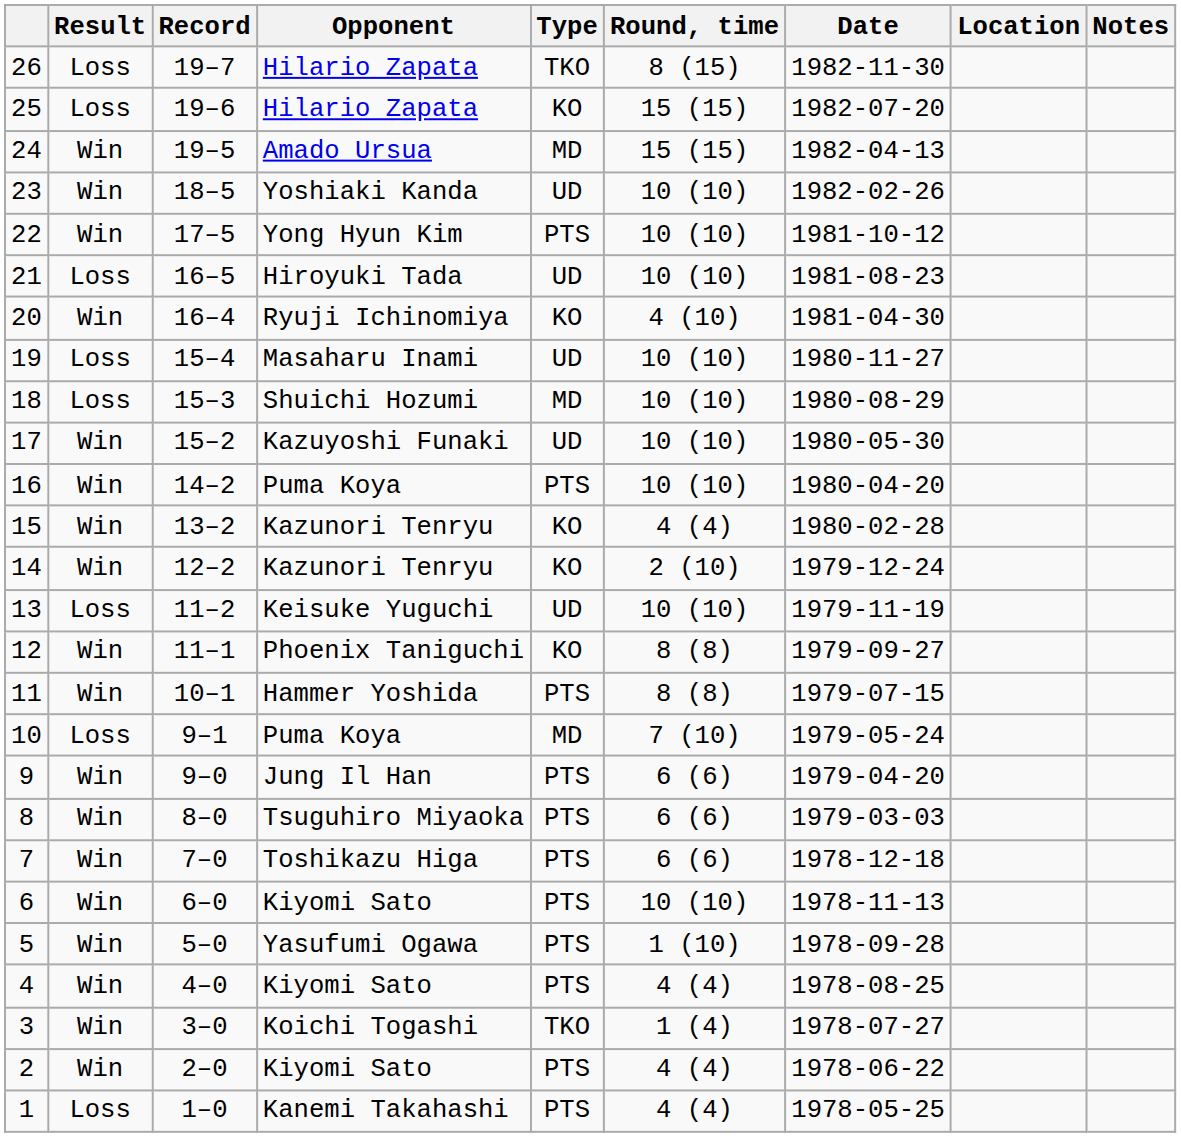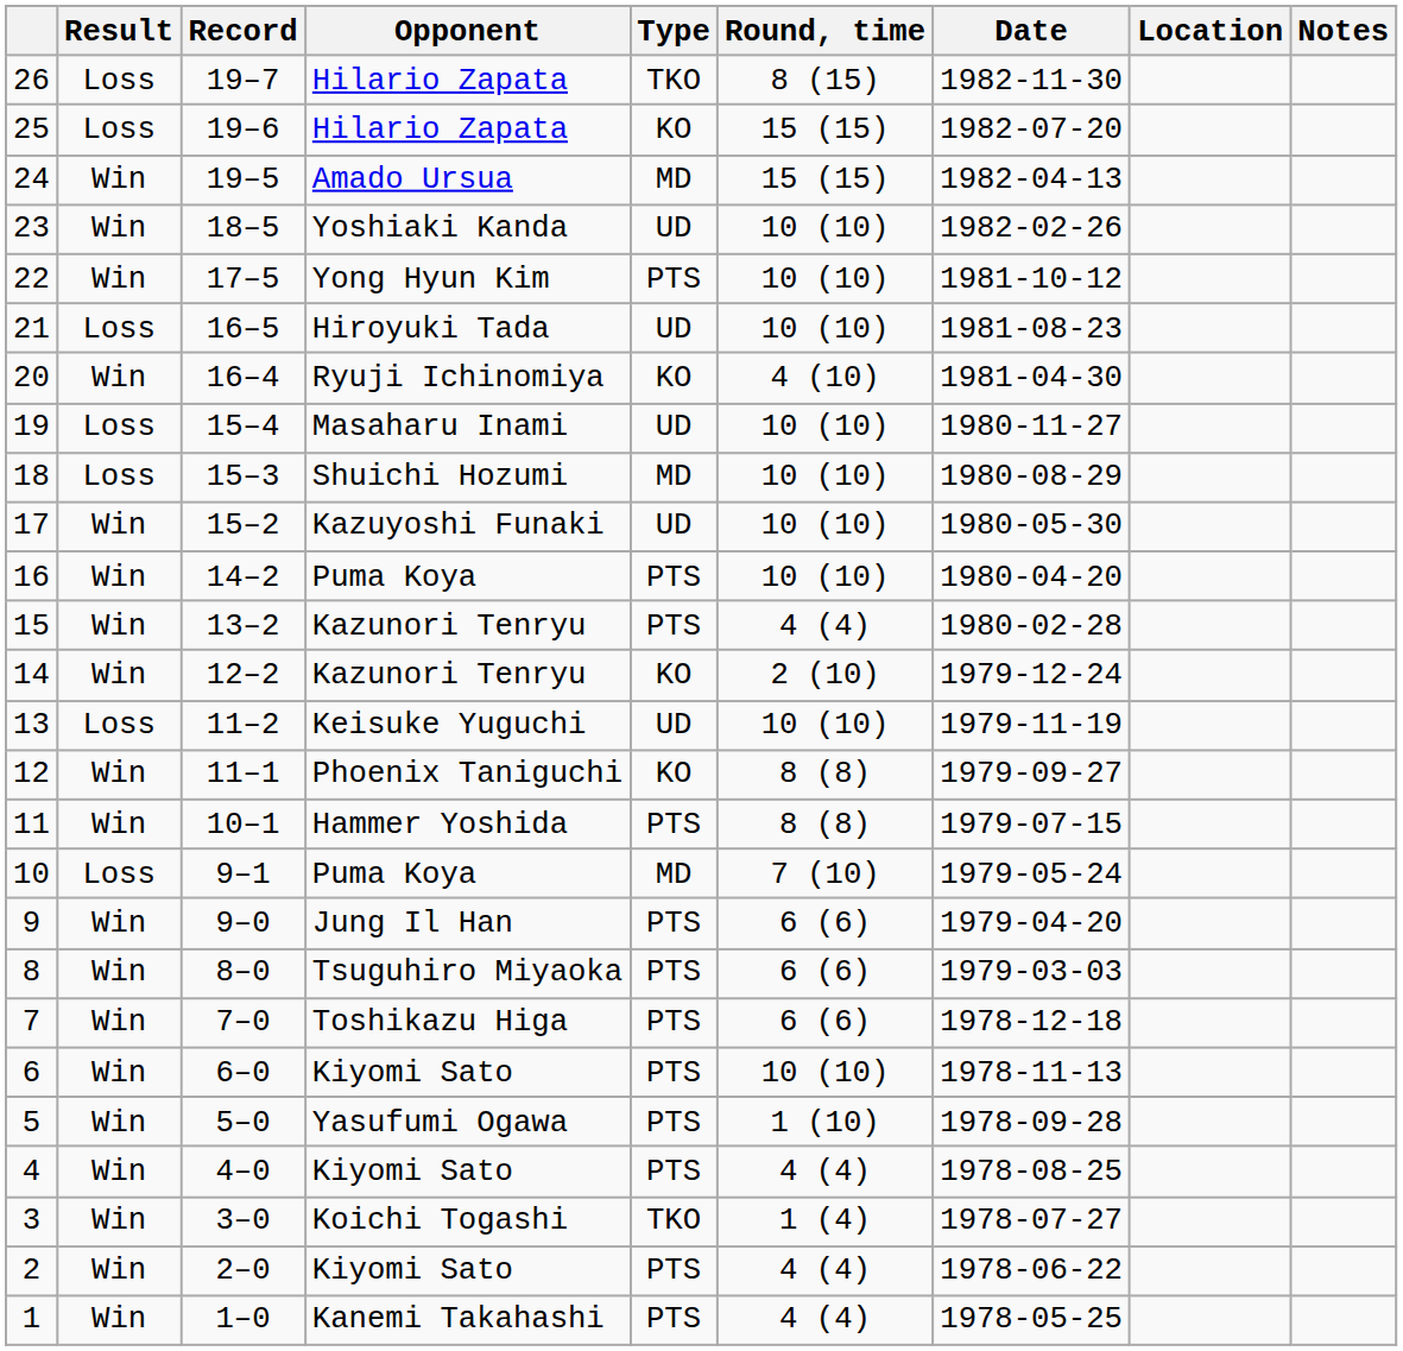 <table class=wikitable style=text-align:center>
 <tr>
 <th></th>
 <th>Result</th>
 <th>Record</th>
 <th>Opponent</th>
 <th>Type</th>
 <th>Round, time</th>
 <th>Date</th>
 <th>Location</th>
 <th>Notes</th>
 </tr>
 <tr>
 <td>26</td>
 <td>Loss</td>
 <td>19–7</td>
 <td align=left><a href='#'>Hilario Zapata</a></td>
 <td>TKO</td>
 <td>8 (15)</td>
 <td>1982-11-30</td>
 <td align=left></td>
 <td align=left></td>
 </tr>
 <tr>
 <td>25</td>
 <td>Loss</td>
 <td>19–6</td>
 <td align=left><a href='#'>Hilario Zapata</a></td>
 <td>KO</td>
 <td>15 (15)</td>
 <td>1982-07-20</td>
 <td align=left></td>
 <td align=left></td>
 </tr>
 <tr>
 <td>24</td>
 <td>Win</td>
 <td>19–5</td>
 <td align=left><a href='#'>Amado Ursua</a></td>
 <td>MD</td>
 <td>15 (15)</td>
 <td>1982-04-13</td>
 <td align=left></td>
 <td align=left></td>
 </tr>
 <tr>
 <td>23</td>
 <td>Win</td>
 <td>18–5</td>
 <td align=left>Yoshiaki Kanda</td>
 <td>UD</td>
 <td>10 (10)</td>
 <td>1982-02-26</td>
 <td align=left></td>
 <td align=left></td>
 </tr>
 <tr>
 <td>22</td>
 <td>Win</td>
 <td>17–5</td>
 <td align=left>Yong Hyun Kim</td>
 <td>PTS</td>
 <td>10 (10)</td>
 <td>1981-10-12</td>
 <td align=left></td>
 <td align=left></td>
 </tr>
 <tr>
 <td>21</td>
 <td>Loss</td>
 <td>16–5</td>
 <td align=left>Hiroyuki Tada</td>
 <td>UD</td>
 <td>10 (10)</td>
 <td>1981-08-23</td>
 <td align=left></td>
 <td align=left></td>
 </tr>
 <tr>
 <td>20</td>
 <td>Win</td>
 <td>16–4</td>
 <td align=left>Ryuji Ichinomiya</td>
 <td>KO</td>
 <td>4 (10)</td>
 <td>1981-04-30</td>
 <td align=left></td>
 <td align=left></td>
 </tr>
 <tr>
 <td>19</td>
 <td>Loss</td>
 <td>15–4</td>
 <td align=left>Masaharu Inami</td>
 <td>UD</td>
 <td>10 (10)</td>
 <td>1980-11-27</td>
 <td align=left></td>
 <td align=left></td>
 </tr>
 <tr>
 <td>18</td>
 <td>Loss</td>
 <td>15–3</td>
 <td align=left>Shuichi Hozumi</td>
 <td>MD</td>
 <td>10 (10)</td>
 <td>1980-08-29</td>
 <td align=left></td>
 <td align=left></td>
 </tr>
 <tr>
 <td>17</td>
 <td>Win</td>
 <td>15–2</td>
 <td align=left>Kazuyoshi Funaki</td>
 <td>UD</td>
 <td>10 (10)</td>
 <td>1980-05-30</td>
 <td align=left></td>
 <td align=left></td>
 </tr>
 <tr>
 <td>16</td>
 <td>Win</td>
 <td>14–2</td>
 <td align=left>Puma Koya</td>
 <td>PTS</td>
 <td>10 (10)</td>
 <td>1980-04-20</td>
 <td align=left></td>
 <td align=left></td>
 </tr>
 <tr>
 <td>15</td>
 <td>Win</td>
 <td>13–2</td>
 <td align=left>Kazunori Tenryu</td>
-<td>KO</td>
+<td>PTS</td>
 <td>4 (4)</td>
 <td>1980-02-28</td>
 <td align=left></td>
 <td align=left></td>
 </tr>
 <tr>
 <td>14</td>
 <td>Win</td>
 <td>12–2</td>
 <td align=left>Kazunori Tenryu</td>
 <td>KO</td>
 <td>2 (10)</td>
 <td>1979-12-24</td>
 <td align=left></td>
 <td align=left></td>
 </tr>
 <tr>
 <td>13</td>
 <td>Loss</td>
 <td>11–2</td>
 <td align=left>Keisuke Yuguchi</td>
 <td>UD</td>
 <td>10 (10)</td>
 <td>1979-11-19</td>
 <td align=left></td>
 <td align=left></td>
 </tr>
 <tr>
 <td>12</td>
 <td>Win</td>
 <td>11–1</td>
 <td align=left>Phoenix Taniguchi</td>
 <td>KO</td>
 <td>8 (8)</td>
 <td>1979-09-27</td>
 <td align=left></td>
 <td align=left></td>
 </tr>
 <tr>
 <td>11</td>
 <td>Win</td>
 <td>10–1</td>
 <td align=left>Hammer Yoshida</td>
 <td>PTS</td>
 <td>8 (8)</td>
 <td>1979-07-15</td>
 <td align=left></td>
 <td align=left></td>
 </tr>
 <tr>
 <td>10</td>
 <td>Loss</td>
 <td>9–1</td>
 <td align=left>Puma Koya</td>
 <td>MD</td>
 <td>7 (10)</td>
 <td>1979-05-24</td>
 <td align=left></td>
 <td align=left></td>
 </tr>
 <tr>
 <td>9</td>
 <td>Win</td>
 <td>9–0</td>
 <td align=left>Jung Il Han</td>
 <td>PTS</td>
 <td>6 (6)</td>
 <td>1979-04-20</td>
 <td align=left></td>
 <td align=left></td>
 </tr>
 <tr>
 <td>8</td>
 <td>Win</td>
 <td>8–0</td>
 <td align=left>Tsuguhiro Miyaoka</td>
 <td>PTS</td>
 <td>6 (6)</td>
 <td>1979-03-03</td>
 <td align=left></td>
 <td align=left></td>
 </tr>
 <tr>
 <td>7</td>
 <td>Win</td>
 <td>7–0</td>
 <td align=left>Toshikazu Higa</td>
 <td>PTS</td>
 <td>6 (6)</td>
 <td>1978-12-18</td>
 <td align=left></td>
 <td align=left></td>
 </tr>
 <tr>
 <td>6</td>
 <td>Win</td>
 <td>6–0</td>
 <td align=left>Kiyomi Sato</td>
 <td>PTS</td>
 <td>10 (10)</td>
 <td>1978-11-13</td>
 <td align=left></td>
 <td align=left></td>
 </tr>
 <tr>
 <td>5</td>
 <td>Win</td>
 <td>5–0</td>
 <td align=left>Yasufumi Ogawa</td>
 <td>PTS</td>
 <td>1 (10)</td>
 <td>1978-09-28</td>
 <td align=left></td>
 <td align=left></td>
 </tr>
 <tr>
 <td>4</td>
 <td>Win</td>
 <td>4–0</td>
 <td align=left>Kiyomi Sato</td>
 <td>PTS</td>
 <td>4 (4)</td>
 <td>1978-08-25</td>
 <td align=left></td>
 <td align=left></td>
 </tr>
 <tr>
 <td>3</td>
 <td>Win</td>
 <td>3–0</td>
 <td align=left>Koichi Togashi</td>
 <td>TKO</td>
 <td>1 (4)</td>
 <td>1978-07-27</td>
 <td align=left></td>
 <td align=left></td>
 </tr>
 <tr>
 <td>2</td>
 <td>Win</td>
 <td>2–0</td>
 <td align=left>Kiyomi Sato</td>
 <td>PTS</td>
 <td>4 (4)</td>
 <td>1978-06-22</td>
 <td align=left></td>
 <td align=left></td>
 </tr>
 <tr>
 <td>1</td>
-<td>Loss</td>
+<td>Win</td>
 <td>1–0</td>
 <td align=left>Kanemi Takahashi</td>
 <td>PTS</td>
 <td>4 (4)</td>
 <td>1978-05-25</td>
 <td align=left></td>
 <td align=left></td>
 </tr>
 </table>
